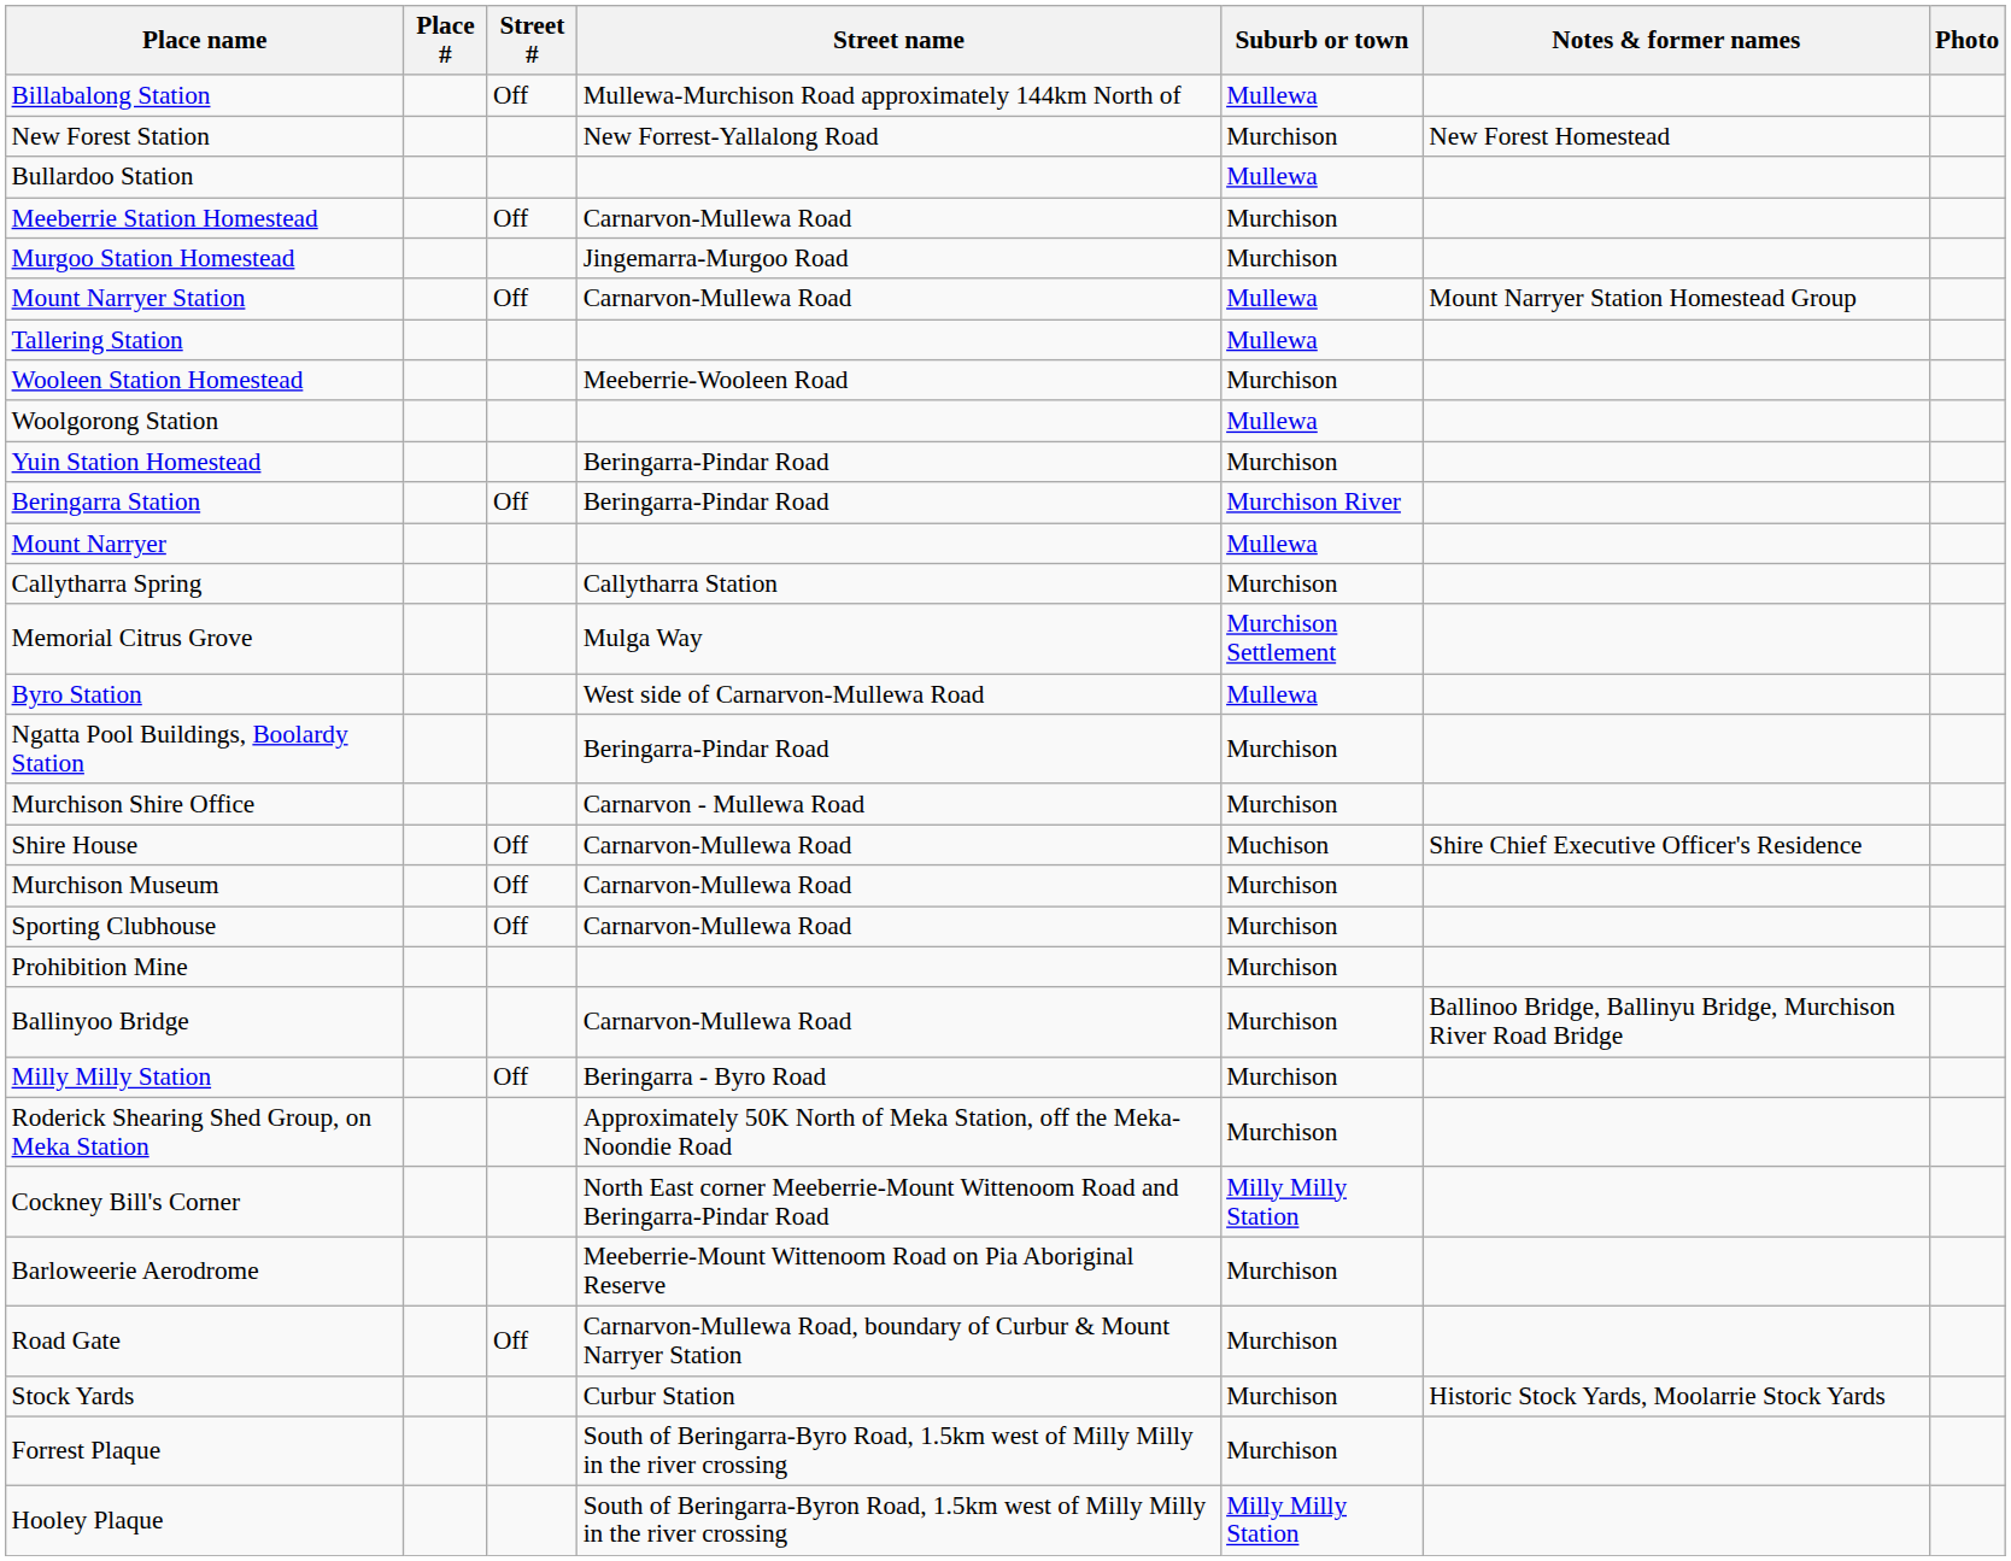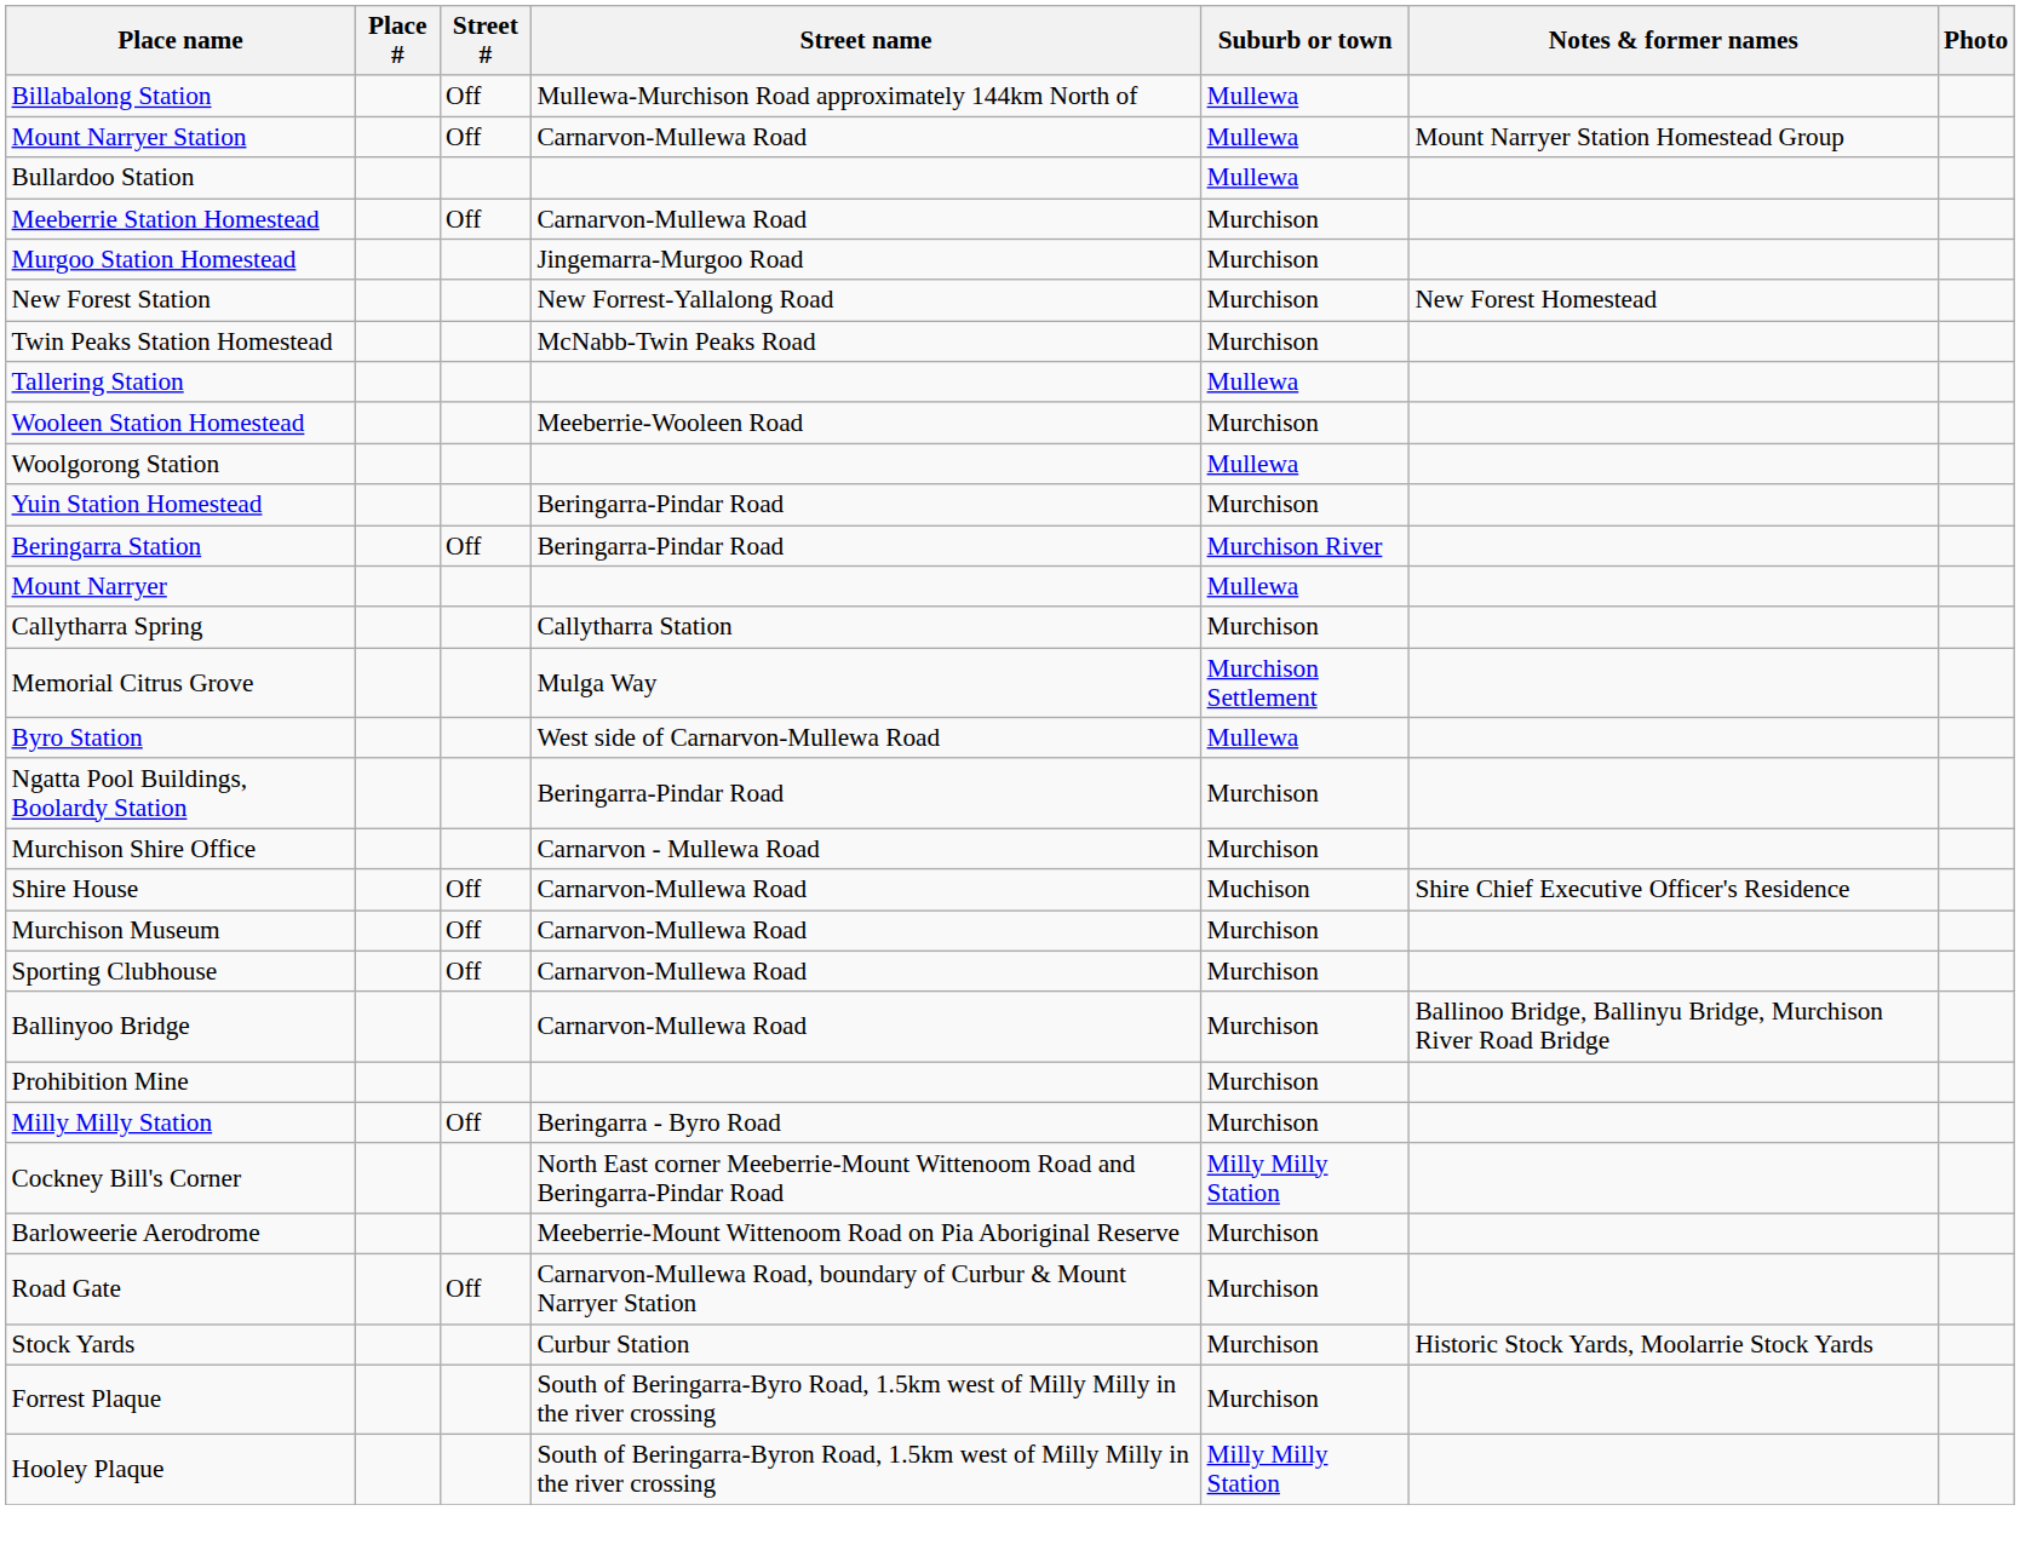 <table class="wikitable sortable">
 <tr>
 <th>Place name</th>
 <th>Place #</th>
 <th>Street #</th>
 <th>Street name</th>
 <th>Suburb or town</th>
 <th class="unsortable">Notes & former names</th>
 <th class="unsortable">Photo</th>
 </tr>
 <tr>
 <td><a href='#'>Billabalong Station</a></td>
 <td></td>
 <td>Off</td>
 <td>Mullewa-Murchison Road approximately 144km North of</td>
 <td><a href='#'>Mullewa</a></td>
 <td></td>
 <td></td>
 </tr>
 <tr>
-<td>New Forest Station</td>
+<td><a href='#'>Mount Narryer Station</a></td>
 <td></td>
-<td></td>
-<td>New Forrest-Yallalong Road</td>
-<td>Murchison</td>
-<td>New Forest Homestead</td>
+<td>Off</td>
+<td>Carnarvon-Mullewa Road</td>
+<td><a href='#'>Mullewa</a></td>
+<td>Mount Narryer Station Homestead Group</td>
 <td></td>
 </tr>
 <tr>
 <td>Bullardoo Station</td>
 <td></td>
 <td></td>
 <td></td>
 <td><a href='#'>Mullewa</a></td>
 <td></td>
 <td></td>
 </tr>
 <tr>
 <td><a href='#'>Meeberrie Station Homestead</a></td>
 <td></td>
 <td>Off</td>
 <td>Carnarvon-Mullewa Road</td>
 <td>Murchison</td>
 <td></td>
 <td></td>
 </tr>
 <tr>
 <td><a href='#'>Murgoo Station Homestead</a></td>
 <td></td>
 <td></td>
 <td>Jingemarra-Murgoo Road</td>
 <td>Murchison</td>
 <td></td>
 <td></td>
 </tr>
 <tr>
-<td><a href='#'>Mount Narryer Station</a></td>
+<td>New Forest Station</td>
 <td></td>
-<td>Off</td>
-<td>Carnarvon-Mullewa Road</td>
-<td><a href='#'>Mullewa</a></td>
-<td>Mount Narryer Station Homestead Group</td>
+<td></td>
+<td>New Forrest-Yallalong Road</td>
+<td>Murchison</td>
+<td>New Forest Homestead</td>
+<td></td>
+</tr>
+<tr>
+<td>Twin Peaks Station Homestead</td>
+<td></td>
+<td></td>
+<td>McNabb-Twin Peaks Road</td>
+<td>Murchison</td>
+<td></td>
 <td></td>
 </tr>
 <tr>
 <td><a href='#'>Tallering Station</a></td>
 <td></td>
 <td></td>
 <td></td>
 <td><a href='#'>Mullewa</a></td>
 <td></td>
 <td></td>
 </tr>
 <tr>
 <td><a href='#'>Wooleen Station Homestead</a></td>
 <td></td>
 <td></td>
 <td>Meeberrie-Wooleen Road</td>
 <td>Murchison</td>
 <td></td>
 <td></td>
 </tr>
 <tr>
 <td>Woolgorong Station</td>
 <td></td>
 <td></td>
 <td></td>
 <td><a href='#'>Mullewa</a></td>
 <td></td>
 <td></td>
 </tr>
 <tr>
 <td><a href='#'>Yuin Station Homestead</a></td>
 <td></td>
 <td></td>
 <td>Beringarra-Pindar Road</td>
 <td>Murchison</td>
 <td></td>
 <td></td>
 </tr>
 <tr>
 <td><a href='#'>Beringarra Station</a></td>
 <td></td>
 <td>Off</td>
 <td>Beringarra-Pindar Road</td>
 <td><a href='#'>Murchison River</a></td>
 <td></td>
 <td></td>
 </tr>
 <tr>
 <td><a href='#'>Mount Narryer</a></td>
 <td></td>
 <td></td>
 <td></td>
 <td><a href='#'>Mullewa</a></td>
 <td></td>
 <td></td>
 </tr>
 <tr>
 <td>Callytharra Spring</td>
 <td></td>
 <td></td>
 <td>Callytharra Station</td>
 <td>Murchison</td>
 <td></td>
 <td></td>
 </tr>
 <tr>
 <td>Memorial Citrus Grove</td>
 <td></td>
 <td></td>
 <td>Mulga Way</td>
 <td><a href='#'>Murchison Settlement</a></td>
 <td></td>
 <td></td>
 </tr>
 <tr>
 <td><a href='#'>Byro Station</a></td>
 <td></td>
 <td></td>
 <td>West side of Carnarvon-Mullewa Road</td>
 <td><a href='#'>Mullewa</a></td>
 <td></td>
 <td></td>
 </tr>
 <tr>
 <td>Ngatta Pool Buildings, <a href='#'>Boolardy Station</a></td>
 <td></td>
 <td></td>
 <td>Beringarra-Pindar Road</td>
 <td>Murchison</td>
 <td></td>
 <td></td>
 </tr>
 <tr>
 <td>Murchison Shire Office</td>
 <td></td>
 <td></td>
 <td>Carnarvon - Mullewa Road</td>
 <td>Murchison</td>
 <td></td>
 <td></td>
 </tr>
 <tr>
 <td>Shire House</td>
 <td></td>
 <td>Off</td>
 <td>Carnarvon-Mullewa Road</td>
 <td>Muchison</td>
 <td>Shire Chief Executive Officer's Residence</td>
 <td></td>
 </tr>
 <tr>
 <td>Murchison Museum</td>
 <td></td>
 <td>Off</td>
 <td>Carnarvon-Mullewa Road</td>
 <td>Murchison</td>
 <td></td>
 <td></td>
 </tr>
 <tr>
 <td>Sporting Clubhouse</td>
 <td></td>
 <td>Off</td>
 <td>Carnarvon-Mullewa Road</td>
 <td>Murchison</td>
 <td></td>
 <td></td>
 </tr>
 <tr>
+<td>Ballinyoo Bridge</td>
+<td></td>
+<td></td>
+<td>Carnarvon-Mullewa Road</td>
+<td>Murchison</td>
+<td>Ballinoo Bridge, Ballinyu Bridge, Murchison River Road Bridge</td>
+<td></td>
+</tr>
+<tr>
 <td>Prohibition Mine</td>
 <td></td>
 <td></td>
 <td></td>
 <td>Murchison</td>
 <td></td>
 <td></td>
 </tr>
 <tr>
-<td>Ballinyoo Bridge</td>
-<td></td>
-<td></td>
-<td>Carnarvon-Mullewa Road</td>
-<td>Murchison</td>
-<td>Ballinoo Bridge, Ballinyu Bridge, Murchison River Road Bridge</td>
-<td></td>
-</tr>
-<tr>
 <td><a href='#'>Milly Milly Station</a></td>
 <td></td>
 <td>Off</td>
 <td>Beringarra - Byro Road</td>
-<td>Murchison</td>
-<td></td>
-<td></td>
-</tr>
-<tr>
-<td>Roderick Shearing Shed Group, on <a href='#'>Meka Station</a></td>
-<td></td>
-<td></td>
-<td>Approximately 50K North of Meka Station, off the Meka-Noondie Road</td>
 <td>Murchison</td>
 <td></td>
 <td></td>
 </tr>
 <tr>
 <td>Cockney Bill's Corner</td>
 <td></td>
 <td></td>
 <td>North East corner Meeberrie-Mount Wittenoom Road and Beringarra-Pindar Road</td>
 <td><a href='#'>Milly Milly Station</a></td>
 <td></td>
 <td></td>
 </tr>
 <tr>
 <td>Barloweerie Aerodrome</td>
 <td></td>
 <td></td>
 <td>Meeberrie-Mount Wittenoom Road on Pia Aboriginal Reserve</td>
 <td>Murchison</td>
 <td></td>
 <td></td>
 </tr>
 <tr>
 <td>Road Gate</td>
 <td></td>
 <td>Off</td>
 <td>Carnarvon-Mullewa Road, boundary of Curbur & Mount Narryer Station</td>
 <td>Murchison</td>
 <td></td>
 <td></td>
 </tr>
 <tr>
 <td>Stock Yards</td>
 <td></td>
 <td></td>
 <td>Curbur Station</td>
 <td>Murchison</td>
 <td>Historic Stock Yards, Moolarrie Stock Yards</td>
 <td></td>
 </tr>
 <tr>
 <td>Forrest Plaque</td>
 <td></td>
 <td></td>
 <td>South of Beringarra-Byro Road, 1.5km west of Milly Milly in the river crossing</td>
 <td>Murchison</td>
 <td></td>
 <td></td>
 </tr>
 <tr>
 <td>Hooley Plaque</td>
 <td></td>
 <td></td>
 <td>South of Beringarra-Byron Road, 1.5km west of Milly Milly in the river crossing</td>
 <td><a href='#'>Milly Milly Station</a></td>
 <td></td>
 <td></td>
 </tr>
 </table>
